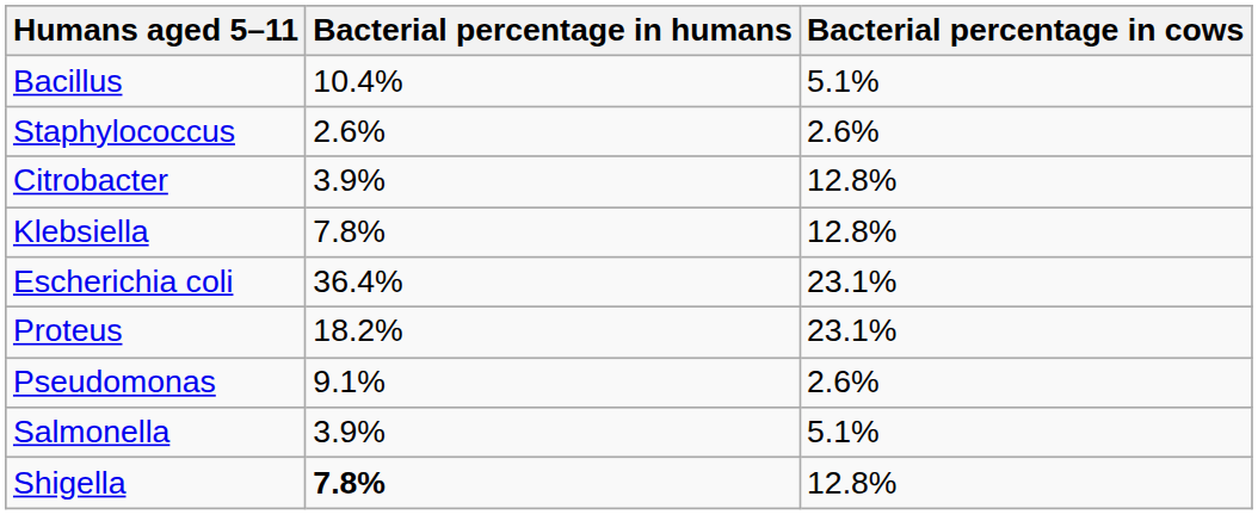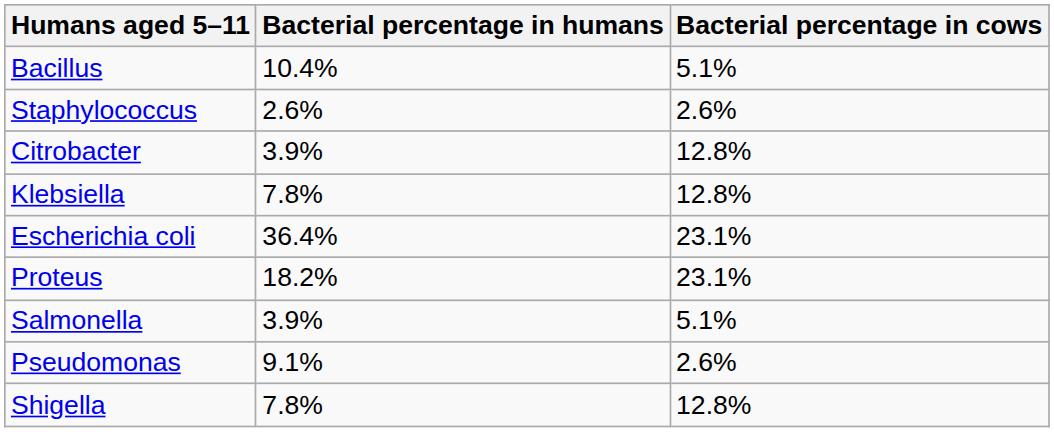 <table class="wikitable">
 <tr>
 <th>Humans aged 5–11</th>
 <th>Bacterial percentage in humans</th>
 <th>Bacterial percentage in cows</th>
 </tr>
 <tr>
 <td><a href='#'>Bacillus</a></td>
 <td>10.4%</td>
 <td>5.1%</td>
 </tr>
 <tr>
 <td><a href='#'>Staphylococcus</a></td>
 <td>2.6%</td>
 <td>2.6%</td>
 </tr>
 <tr>
 <td><a href='#'>Citrobacter</a></td>
 <td>3.9%</td>
 <td>12.8%</td>
 </tr>
 <tr>
 <td><a href='#'>Klebsiella</a></td>
 <td>7.8%</td>
 <td>12.8%</td>
 </tr>
 <tr>
 <td><a href='#'>Escherichia coli</a></td>
 <td>36.4%</td>
 <td>23.1%</td>
 </tr>
 <tr>
 <td><a href='#'>Proteus</a></td>
 <td>18.2%</td>
 <td>23.1%</td>
 </tr>
 <tr>
+<td><a href='#'>Salmonella</a></td>
+<td>3.9%</td>
+<td>5.1%</td>
+</tr>
+<tr>
 <td><a href='#'>Pseudomonas</a></td>
 <td>9.1%</td>
 <td>2.6%</td>
 </tr>
 <tr>
-<td><a href='#'>Salmonella</a></td>
-<td>3.9%</td>
-<td>5.1%</td>
-</tr>
-<tr>
 <td><a href='#'>Shigella</a></td>
-<td><strong>7.8%</strong></td>
+<td>7.8%</td>
 <td>12.8%</td>
 </tr>
 </table>
